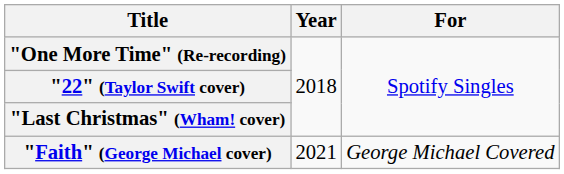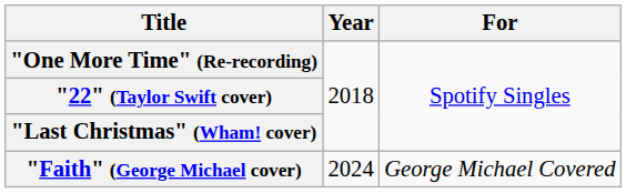 <table class="wikitable plainrowheaders" style="text-align:center">
 <tr>
 <th scope="col">Title</th>
 <th scope="col">Year</th>
 <th scope="col">For</th>
 </tr>
 <tr>
 <th scope="row">"One More Time" <small>(Re-recording)</small></th>
 <td rowspan="3">2018</td>
 <td rowspan="3"><a href='#'>Spotify Singles</a></td>
 </tr>
 <tr>
 <th scope="row">"<a href='#'>22</a>" <small>(<a href='#'>Taylor Swift</a> cover)</small></th>
 </tr>
 <tr>
 <th scope="row">"Last Christmas" <small>(<a href='#'>Wham!</a> cover)</small></th>
 </tr>
 <tr>
 <th scope="row">"<a href='#'>Faith</a>" <small>(<a href='#'>George Michael</a> cover)</small></th>
-<td>2021</td>
+<td>2024</td>
 <td><em>George Michael Covered</em></td>
 </tr>
 </table>
